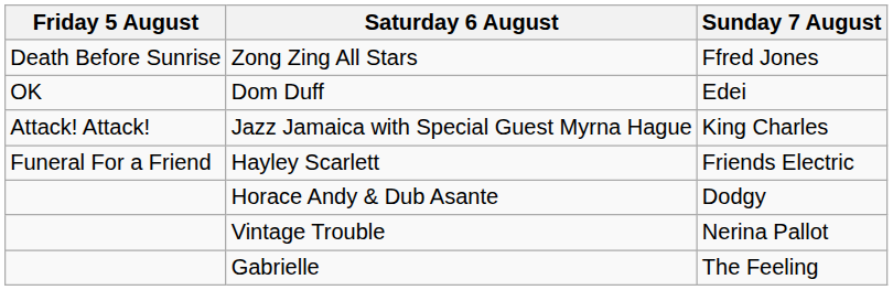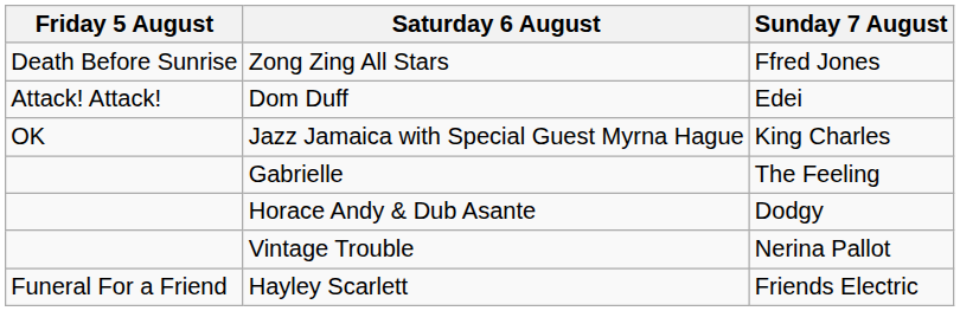 <table class="wikitable">
 <tr>
 <th>Friday 5 August</th>
 <th>Saturday 6 August</th>
 <th>Sunday 7 August</th>
 </tr>
 <tr>
 <td>Death Before Sunrise</td>
 <td>Zong Zing All Stars</td>
 <td>Ffred Jones</td>
 </tr>
 <tr>
-<td>OK</td>
+<td>Attack! Attack!</td>
 <td>Dom Duff</td>
 <td>Edei</td>
 </tr>
 <tr>
-<td>Attack! Attack!</td>
+<td>OK</td>
 <td>Jazz Jamaica with Special Guest Myrna Hague</td>
 <td>King Charles</td>
 </tr>
 <tr>
-<td>Funeral For a Friend</td>
-<td>Hayley Scarlett</td>
-<td>Friends Electric</td>
+<td></td>
+<td>Gabrielle</td>
+<td>The Feeling</td>
 </tr>
 <tr>
 <td></td>
 <td>Horace Andy & Dub Asante</td>
 <td>Dodgy</td>
 </tr>
 <tr>
 <td></td>
 <td>Vintage Trouble</td>
 <td>Nerina Pallot</td>
 </tr>
 <tr>
-<td></td>
-<td>Gabrielle</td>
-<td>The Feeling</td>
+<td>Funeral For a Friend</td>
+<td>Hayley Scarlett</td>
+<td>Friends Electric</td>
 </tr>
 </table>
